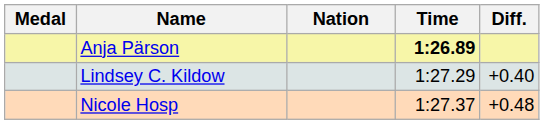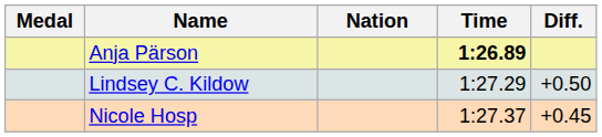 <table class=wikitable style="border:1px solid #AAAAAA;font-size:90%">
 <tr bgcolor="#E4E4E4">
 <th width=50>Medal</th>
 <th width=160>Name</th>
 <th width=80>Nation</th>
 <th width=60>Time</th>
 <th width=40>Diff.</th>
 </tr>
 <tr bgcolor="#F7F6A8">
 <td align="center"></td>
 <td><a href='#'>Anja Pärson</a></td>
 <td align="center"></td>
 <td align="right"><strong>1:26.89</strong></td>
 <td align="right"></td>
 </tr>
 <tr bgcolor="#DCE5E5">
 <td align="center"></td>
 <td><a href='#'>Lindsey C. Kildow</a></td>
 <td align="center"></td>
 <td align="right">1:27.29</td>
-<td align="right">+0.40</td>
+<td align="right">+0.50</td>
 </tr>
 <tr bgcolor="#FFDAB9">
 <td align="center"></td>
 <td><a href='#'>Nicole Hosp</a></td>
 <td align="center"></td>
 <td align="right">1:27.37</td>
-<td align="right">+0.48</td>
+<td align="right">+0.45</td>
 </tr>
 </table>
